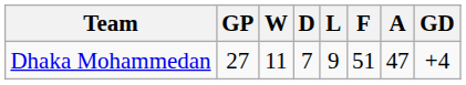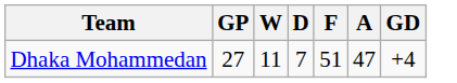 <table class="wikitable" style="text-align:center;">
 <tr>
 <th>Team</th>
 <th>GP</th>
 <th>W</th>
 <th>D</th>
-<th>L</th>
 <th>F</th>
 <th>A</th>
 <th>GD</th>
 </tr>
 <tr style="">
 <td><a href='#'>Dhaka Mohammedan</a></td>
 <td>27</td>
 <td>11</td>
 <td>7</td>
-<td>9</td>
 <td>51</td>
 <td>47</td>
 <td>+4</td>
 </tr>
 </table>
